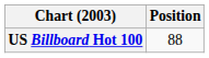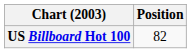 <table class="wikitable plainrowheaders" style="text-align:center">
 <tr>
 <th>Chart (2003)</th>
 <th>Position</th>
 </tr>
 <tr>
 <th scope="row">US <a href='#'><em>Billboard</em> Hot 100</a></th>
-<td>88</td>
+<td>82</td>
 </tr>
 </table>
